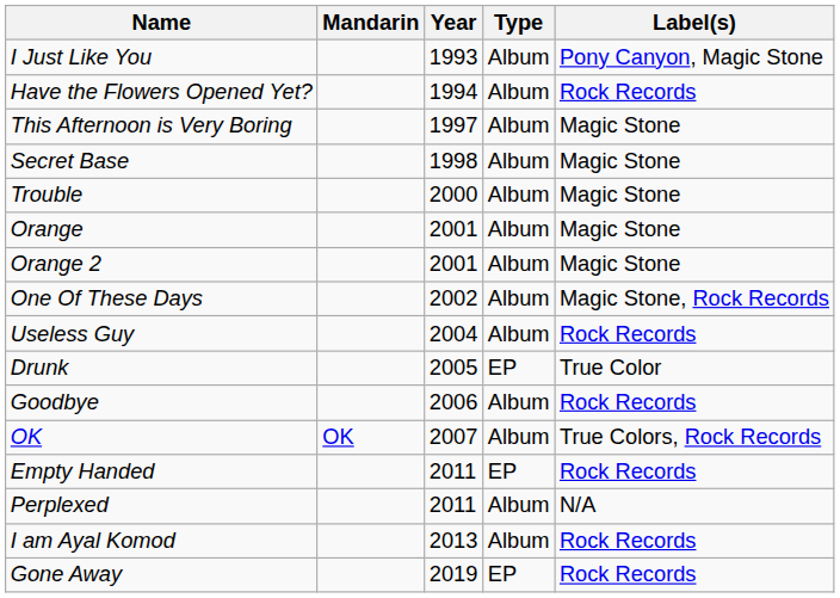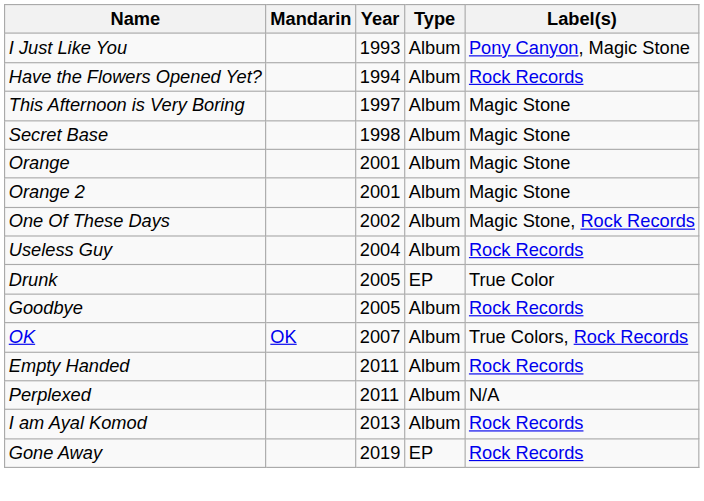 <table class="wikitable">
 <tr>
 <th>Name</th>
 <th>Mandarin</th>
 <th>Year</th>
 <th>Type</th>
 <th>Label(s)</th>
 </tr>
 <tr>
 <td><em>I Just Like You</em></td>
 <td></td>
 <td>1993</td>
 <td>Album</td>
 <td><a href='#'>Pony Canyon</a>, Magic Stone</td>
 </tr>
 <tr>
 <td><em> Have the Flowers Opened Yet?</em></td>
 <td></td>
 <td>1994</td>
 <td>Album</td>
 <td><a href='#'>Rock Records</a></td>
 </tr>
 <tr>
 <td><em>This Afternoon is Very Boring</em></td>
 <td></td>
 <td>1997</td>
 <td>Album</td>
 <td>Magic Stone</td>
 </tr>
 <tr>
 <td><em>Secret Base</em></td>
 <td></td>
 <td>1998</td>
-<td>Album</td>
-<td>Magic Stone</td>
-</tr>
-<tr>
-<td><em>Trouble</em></td>
-<td></td>
-<td>2000</td>
 <td>Album</td>
 <td>Magic Stone</td>
 </tr>
 <tr>
 <td><em>Orange</em></td>
 <td></td>
 <td>2001</td>
 <td>Album</td>
 <td>Magic Stone</td>
 </tr>
 <tr>
 <td><em>Orange 2</em></td>
 <td></td>
 <td>2001</td>
 <td>Album</td>
 <td>Magic Stone</td>
 </tr>
 <tr>
 <td><em>One Of These Days</em></td>
 <td></td>
 <td>2002</td>
 <td>Album</td>
 <td>Magic Stone, <a href='#'>Rock Records</a></td>
 </tr>
 <tr>
 <td><em>Useless Guy</em></td>
 <td></td>
 <td>2004</td>
 <td>Album</td>
 <td><a href='#'>Rock Records</a></td>
 </tr>
 <tr>
 <td><em>Drunk</em></td>
 <td></td>
 <td>2005</td>
 <td>EP</td>
 <td>True Color</td>
 </tr>
 <tr>
 <td><em>Goodbye</em></td>
 <td></td>
-<td>2006</td>
+<td>2005</td>
 <td>Album</td>
 <td><a href='#'>Rock Records</a></td>
 </tr>
 <tr>
 <td><em><a href='#'>OK</a></em></td>
 <td><a href='#'>OK</a></td>
 <td>2007</td>
 <td>Album</td>
 <td>True Colors, <a href='#'>Rock Records</a></td>
 </tr>
 <tr>
 <td><em>Empty Handed</em></td>
 <td></td>
 <td>2011</td>
-<td>EP</td>
+<td>Album</td>
 <td><a href='#'>Rock Records</a></td>
 </tr>
 <tr>
 <td><em>Perplexed</em></td>
 <td></td>
 <td>2011</td>
 <td>Album</td>
 <td>N/A</td>
 </tr>
 <tr>
 <td><em>I am Ayal Komod</em></td>
 <td></td>
 <td>2013</td>
 <td>Album</td>
 <td><a href='#'>Rock Records</a></td>
 </tr>
 <tr>
 <td><em>Gone Away</em></td>
 <td></td>
 <td>2019</td>
 <td>EP</td>
 <td><a href='#'>Rock Records</a></td>
 </tr>
 </table>
